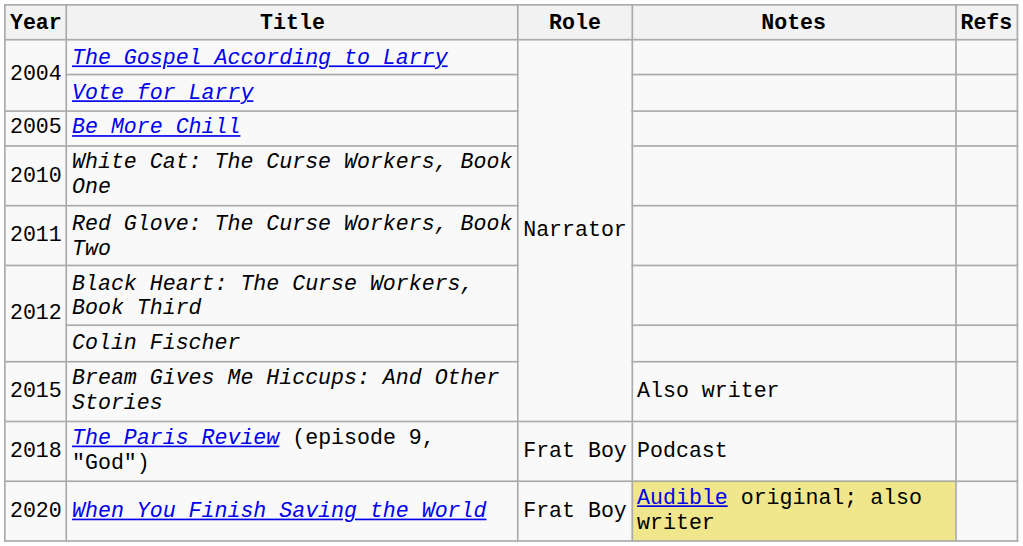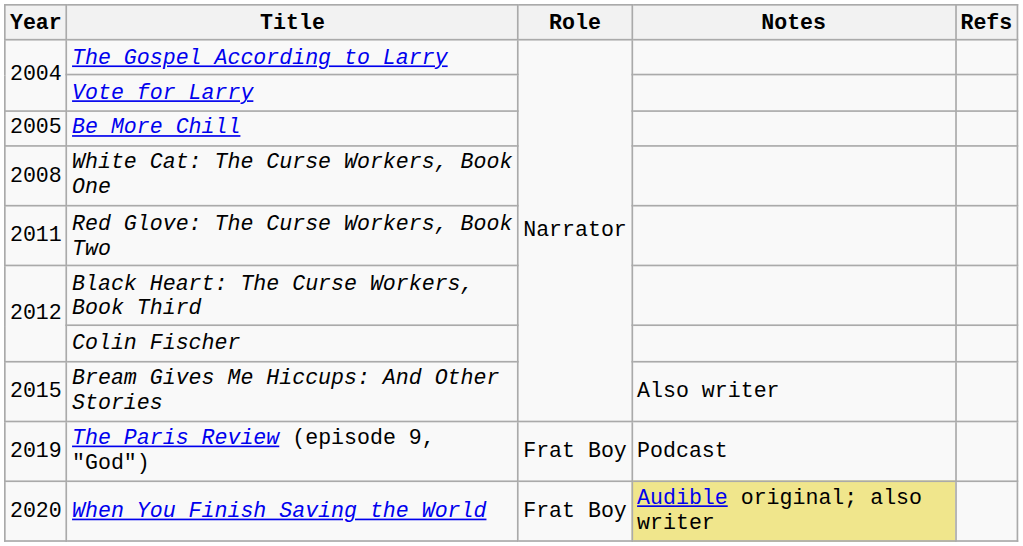 <table class="wikitable sortable">
 <tr>
 <th>Year</th>
 <th>Title</th>
 <th>Role</th>
 <th>Notes</th>
 <th>Refs</th>
 </tr>
 <tr>
 <td rowspan="2">2004</td>
 <td><em><a href='#'>The Gospel According to Larry</a></em></td>
 <td rowspan="8">Narrator</td>
 <td></td>
 <td></td>
 </tr>
 <tr>
 <td><em><a href='#'>Vote for Larry</a></em></td>
 <td></td>
 <td></td>
 </tr>
 <tr>
 <td>2005</td>
 <td><em><a href='#'>Be More Chill</a></em></td>
 <td></td>
 <td></td>
 </tr>
 <tr>
-<td>2010</td>
+<td>2008</td>
 <td><em>White Cat: The Curse Workers, Book One</em></td>
 <td></td>
 <td></td>
 </tr>
 <tr>
 <td>2011</td>
 <td><em>Red Glove: The Curse Workers, Book Two</em></td>
 <td></td>
 <td></td>
 </tr>
 <tr>
 <td rowspan="2">2012</td>
 <td><em>Black Heart: The Curse Workers, Book Third</em></td>
 <td></td>
 <td></td>
 </tr>
 <tr>
 <td><em>Colin Fischer</em></td>
 <td></td>
 <td></td>
 </tr>
 <tr>
 <td>2015</td>
 <td><em>Bream Gives Me Hiccups: And Other Stories</em></td>
 <td>Also writer</td>
 <td></td>
 </tr>
 <tr>
-<td>2018</td>
+<td>2019</td>
 <td><em><a href='#'>The Paris Review</a></em> (episode 9, "God")</td>
 <td>Frat Boy</td>
 <td>Podcast</td>
 <td></td>
 </tr>
 <tr>
 <td>2020</td>
 <td><em><a href='#'>When You Finish Saving the World</a></em></td>
 <td>Frat Boy</td>
 <td style="background: khaki;"><a href='#'>Audible</a> original; also writer</td>
 <td></td>
 </tr>
 </table>
